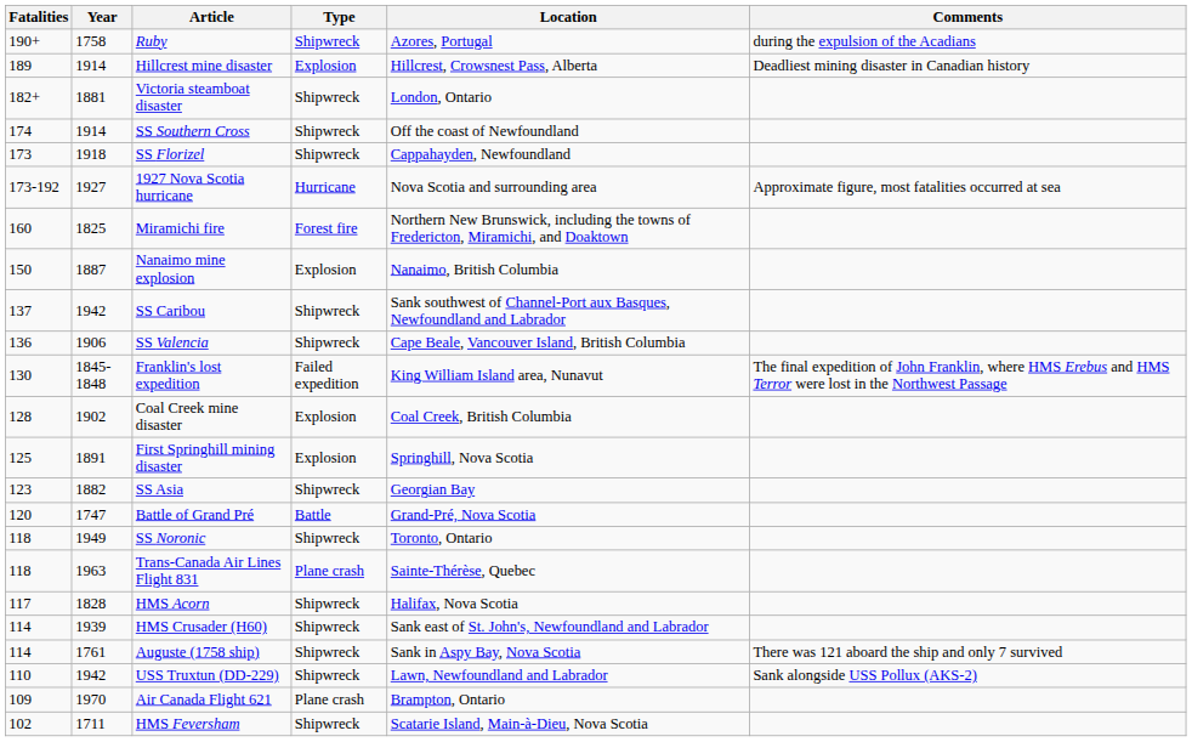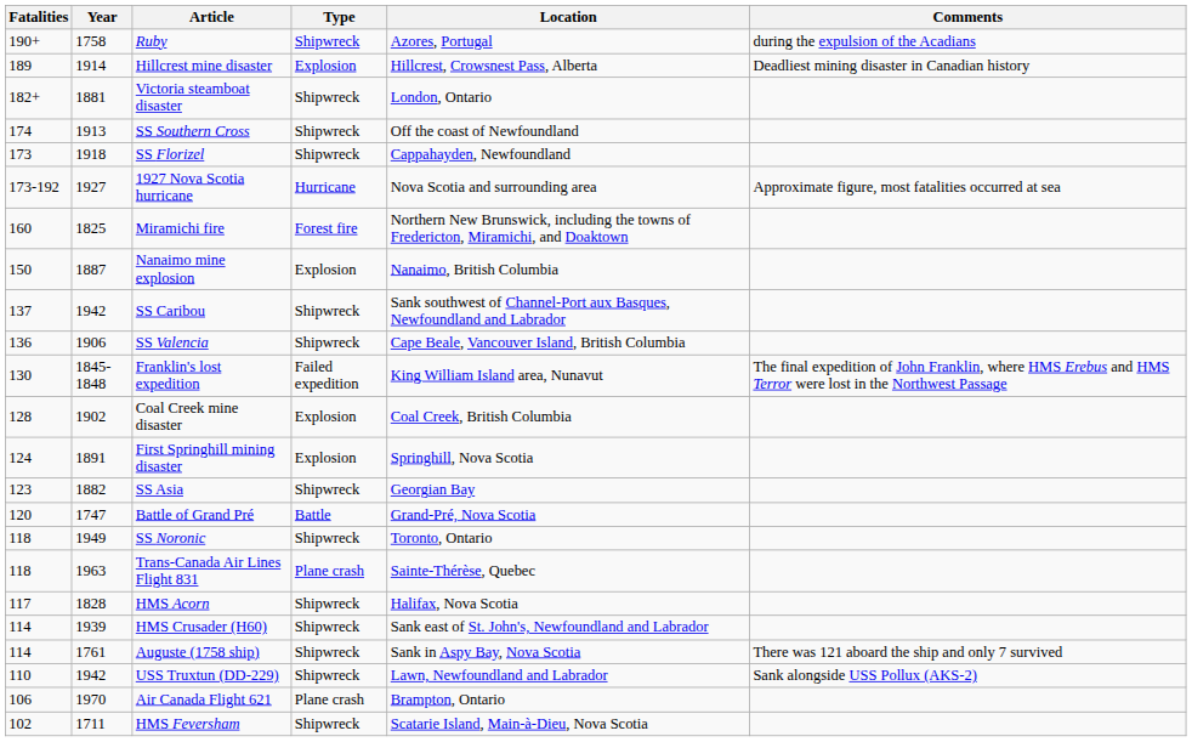 <table class="wikitable sortable sticky-header" style=text-align:left" style="margin:1em auto;">
 <tr>
 <th data-sort-type="number">Fatalities</th>
 <th>Year</th>
 <th>Article</th>
 <th>Type</th>
 <th>Location</th>
 <th>Comments</th>
 </tr>
 <tr>
 <td>190+</td>
 <td>1758</td>
 <td><a href='#'><em>Ruby</em></a></td>
 <td><a href='#'>Shipwreck</a></td>
 <td><a href='#'>Azores</a>, <a href='#'>Portugal</a></td>
 <td>during the <a href='#'>expulsion of the Acadians</a></td>
 </tr>
 <tr>
 <td>189</td>
 <td>1914</td>
 <td><a href='#'>Hillcrest mine disaster</a></td>
 <td><a href='#'>Explosion</a></td>
 <td><a href='#'>Hillcrest</a>, <a href='#'>Crowsnest Pass</a>, Alberta</td>
 <td>Deadliest mining disaster in Canadian history</td>
 </tr>
 <tr>
 <td>182+</td>
 <td>1881</td>
 <td><a href='#'>Victoria steamboat disaster</a></td>
 <td>Shipwreck</td>
 <td><a href='#'>London</a>, Ontario</td>
 <td></td>
 </tr>
 <tr>
 <td>174</td>
-<td>1914</td>
+<td>1913</td>
 <td><a href='#'>SS <em>Southern Cross</em></a></td>
 <td>Shipwreck</td>
 <td>Off the coast of Newfoundland</td>
 <td></td>
 </tr>
 <tr>
 <td>173</td>
 <td>1918</td>
 <td><a href='#'>SS <em>Florizel</em></a></td>
 <td>Shipwreck</td>
 <td><a href='#'>Cappahayden</a>, Newfoundland</td>
 <td></td>
 </tr>
 <tr>
 <td>173-192</td>
 <td>1927</td>
 <td><a href='#'>1927 Nova Scotia hurricane</a></td>
 <td><a href='#'>Hurricane</a></td>
 <td>Nova Scotia and surrounding area</td>
 <td>Approximate figure, most fatalities occurred at sea</td>
 </tr>
 <tr>
 <td>160</td>
 <td>1825</td>
 <td><a href='#'>Miramichi fire</a></td>
 <td><a href='#'>Forest fire</a></td>
 <td>Northern New Brunswick, including the towns of <a href='#'>Fredericton</a>, <a href='#'>Miramichi</a>, and <a href='#'>Doaktown</a></td>
 <td></td>
 </tr>
 <tr>
 <td>150</td>
 <td>1887</td>
 <td><a href='#'>Nanaimo mine explosion</a></td>
 <td>Explosion</td>
 <td><a href='#'>Nanaimo</a>, British Columbia</td>
 <td></td>
 </tr>
 <tr>
 <td>137</td>
 <td>1942</td>
 <td><a href='#'>SS Caribou</a></td>
 <td>Shipwreck</td>
 <td>Sank southwest of <a href='#'>Channel-Port aux Basques</a>, <a href='#'>Newfoundland and Labrador</a></td>
 <td></td>
 </tr>
 <tr>
 <td>136</td>
 <td>1906</td>
 <td><a href='#'>SS <em>Valencia</em></a></td>
 <td>Shipwreck</td>
 <td><a href='#'>Cape Beale</a>, <a href='#'>Vancouver Island</a>, British Columbia</td>
 <td></td>
 </tr>
 <tr>
 <td>130</td>
 <td>1845-1848</td>
 <td><a href='#'>Franklin's lost expedition</a></td>
 <td>Failed expedition</td>
 <td><a href='#'>King William Island</a> area, Nunavut</td>
 <td>The final expedition of <a href='#'>John Franklin</a>, where <a href='#'>HMS <em>Erebus</em></a> and <a href='#'>HMS <em>Terror</em></a> were lost in the <a href='#'>Northwest Passage</a></td>
 </tr>
 <tr>
 <td>128</td>
 <td>1902</td>
 <td>Coal Creek mine disaster</td>
 <td>Explosion</td>
 <td><a href='#'>Coal Creek</a>, British Columbia</td>
 <td></td>
 </tr>
 <tr>
-<td>125</td>
+<td>124</td>
 <td>1891</td>
 <td><a href='#'>First Springhill mining disaster</a></td>
 <td>Explosion</td>
 <td><a href='#'>Springhill</a>, Nova Scotia</td>
 <td></td>
 </tr>
 <tr>
 <td>123</td>
 <td>1882</td>
 <td><a href='#'>SS Asia</a></td>
 <td>Shipwreck</td>
 <td><a href='#'>Georgian Bay</a></td>
 <td></td>
 </tr>
 <tr>
 <td>120</td>
 <td>1747</td>
 <td><a href='#'>Battle of Grand Pré</a></td>
 <td><a href='#'>Battle</a></td>
 <td><a href='#'>Grand-Pré, Nova Scotia</a></td>
 <td></td>
 </tr>
 <tr>
 <td>118</td>
 <td>1949</td>
 <td><a href='#'>SS <em>Noronic</em></a></td>
 <td>Shipwreck</td>
 <td><a href='#'>Toronto</a>, Ontario</td>
 <td></td>
 </tr>
 <tr>
 <td>118</td>
 <td>1963</td>
 <td><a href='#'>Trans-Canada Air Lines Flight 831</a></td>
 <td><a href='#'>Plane crash</a></td>
 <td><a href='#'>Sainte-Thérèse</a>, Quebec</td>
 <td></td>
 </tr>
 <tr>
 <td>117</td>
 <td>1828</td>
 <td><a href='#'>HMS <em>Acorn</em></a></td>
 <td>Shipwreck</td>
 <td><a href='#'>Halifax</a>, Nova Scotia</td>
 <td></td>
 </tr>
 <tr>
 <td>114</td>
 <td>1939</td>
 <td><a href='#'>HMS Crusader (H60)</a></td>
 <td>Shipwreck</td>
 <td>Sank east of <a href='#'>St. John's, Newfoundland and Labrador</a></td>
 <td></td>
 </tr>
 <tr>
 <td>114</td>
 <td>1761</td>
 <td><a href='#'>Auguste (1758 ship)</a></td>
 <td>Shipwreck</td>
 <td>Sank in <a href='#'>Aspy Bay</a>, <a href='#'>Nova Scotia</a></td>
 <td>There was 121 aboard the ship and only 7 survived</td>
 </tr>
 <tr>
 <td>110</td>
 <td>1942</td>
 <td><a href='#'>USS Truxtun (DD-229)</a></td>
 <td>Shipwreck</td>
 <td><a href='#'>Lawn, Newfoundland and Labrador</a></td>
 <td>Sank alongside <a href='#'>USS Pollux (AKS-2)</a></td>
 </tr>
 <tr>
-<td>109</td>
+<td>106</td>
 <td>1970</td>
 <td><a href='#'>Air Canada Flight 621</a></td>
 <td>Plane crash</td>
 <td><a href='#'>Brampton</a>, Ontario</td>
 <td></td>
 </tr>
 <tr>
 <td>102</td>
 <td>1711</td>
 <td><a href='#'>HMS <em>Feversham</em></a></td>
 <td>Shipwreck</td>
 <td><a href='#'>Scatarie Island</a>, <a href='#'>Main-à-Dieu</a>, Nova Scotia</td>
 <td></td>
 </tr>
 </table>
